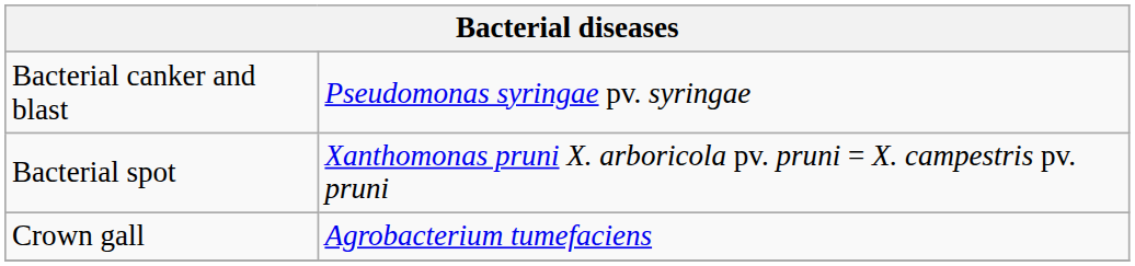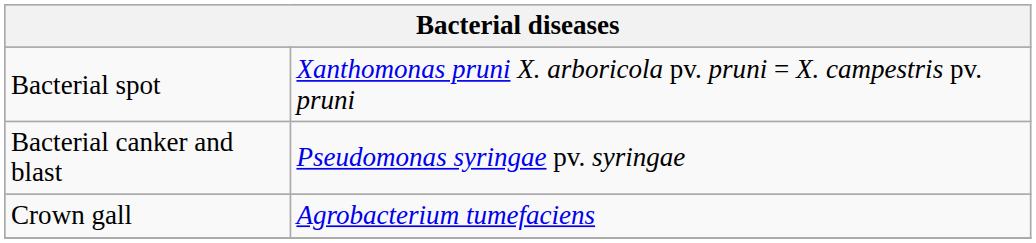 <table class="wikitable" style="clear:left">
 <tr>
 <th colspan=2><strong>Bacterial diseases</strong><br></th>
 </tr>
 <tr>
+<td>Bacterial spot</td>
+<td><em><a href='#'>Xanthomonas pruni</a></em>  <em>X. arboricola</em> pv. <em>pruni</em> = <em>X. campestris</em> pv. <em>pruni</em></td>
+</tr>
+<tr>
 <td>Bacterial canker and blast</td>
 <td><em><a href='#'>Pseudomonas syringae</a></em> pv. <em>syringae</em></td>
-</tr>
-<tr>
-<td>Bacterial spot</td>
-<td><em><a href='#'>Xanthomonas pruni</a></em>  <em>X. arboricola</em> pv. <em>pruni</em> = <em>X. campestris</em> pv. <em>pruni</em></td>
 </tr>
 <tr>
 <td>Crown gall</td>
 <td><em><a href='#'>Agrobacterium tumefaciens</a></em></td>
 </tr>
 <tr>
 </tr>
 </table>
